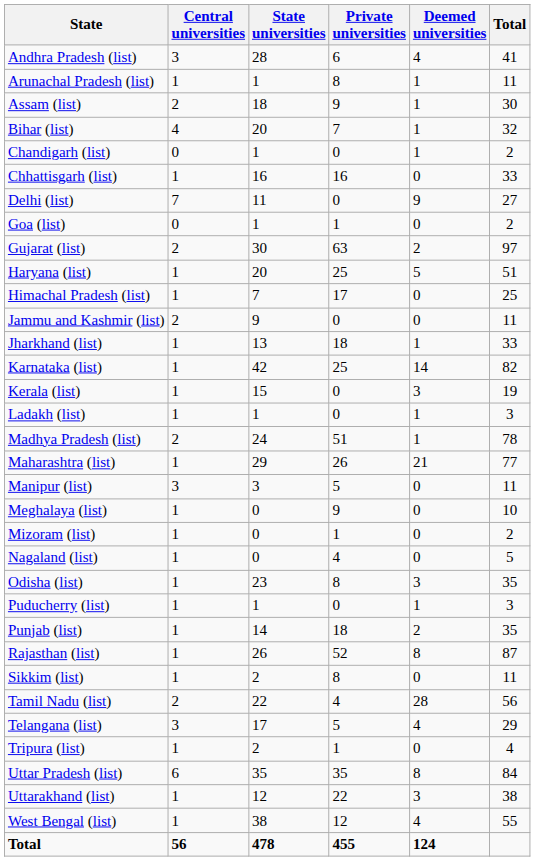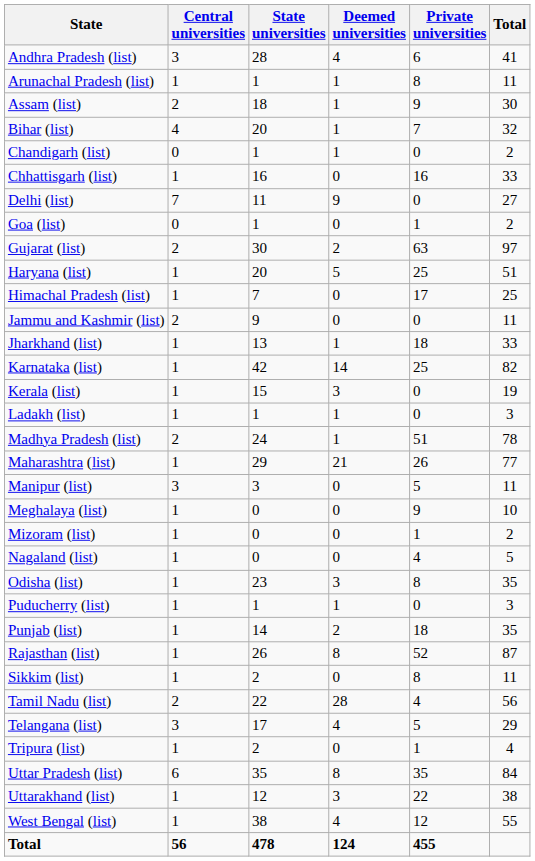 <table class="wikitable sortable">
 <tr>
 <th>State</th>
 <th><a href='#'>Central<br>universities</a></th>
 <th><a href='#'>State<br>universities</a></th>
+<th><a href='#'>Deemed<br>universities</a></th>
 <th><a href='#'>Private<br>universities</a></th>
-<th><a href='#'>Deemed<br>universities</a></th>
 <th>Total</th>
 </tr>
 <tr>
 <td><a href='#'>Andhra Pradesh</a> (<a href='#'>list</a>)</td>
 <td>3</td>
 <td>28</td>
+<td>4</td>
 <td>6</td>
-<td>4</td>
 <td style="text-align:center">41</td>
 </tr>
 <tr>
 <td><a href='#'>Arunachal Pradesh</a> (<a href='#'>list</a>)</td>
 <td>1</td>
 <td>1</td>
+<td>1</td>
 <td>8</td>
-<td>1</td>
 <td style="text-align:center">11</td>
 </tr>
 <tr>
 <td><a href='#'>Assam</a> (<a href='#'>list</a>)</td>
 <td>2</td>
 <td>18</td>
+<td>1</td>
 <td>9</td>
-<td>1</td>
 <td style="text-align:center">30</td>
 </tr>
 <tr>
 <td><a href='#'>Bihar</a> (<a href='#'>list</a>)</td>
 <td>4</td>
 <td>20</td>
+<td>1</td>
 <td>7</td>
-<td>1</td>
 <td style="text-align:center">32</td>
 </tr>
 <tr>
 <td><a href='#'>Chandigarh</a> (<a href='#'>list</a>)</td>
+<td>0</td>
+<td>1</td>
+<td>1</td>
+<td>0</td>
+<td style="text-align:center">2</td>
+</tr>
+<tr>
+<td><a href='#'>Chhattisgarh</a> (<a href='#'>list</a>)</td>
+<td>1</td>
+<td>16</td>
+<td>0</td>
+<td>16</td>
+<td style="text-align:center">33</td>
+</tr>
+<tr>
+<td><a href='#'>Delhi</a> (<a href='#'>list</a>)</td>
+<td>7</td>
+<td>11</td>
+<td>9</td>
+<td>0</td>
+<td style="text-align:center">27</td>
+</tr>
+<tr>
+<td><a href='#'>Goa</a> (<a href='#'>list</a>)</td>
 <td>0</td>
 <td>1</td>
 <td>0</td>
 <td>1</td>
 <td style="text-align:center">2</td>
 </tr>
 <tr>
-<td><a href='#'>Chhattisgarh</a> (<a href='#'>list</a>)</td>
-<td>1</td>
-<td>16</td>
-<td>16</td>
-<td>0</td>
-<td style="text-align:center">33</td>
-</tr>
-<tr>
-<td><a href='#'>Delhi</a> (<a href='#'>list</a>)</td>
-<td>7</td>
-<td>11</td>
-<td>0</td>
-<td>9</td>
-<td style="text-align:center">27</td>
-</tr>
-<tr>
-<td><a href='#'>Goa</a> (<a href='#'>list</a>)</td>
-<td>0</td>
-<td>1</td>
-<td>1</td>
-<td>0</td>
-<td style="text-align:center">2</td>
-</tr>
-<tr>
 <td><a href='#'>Gujarat</a> (<a href='#'>list</a>)</td>
 <td>2</td>
 <td>30</td>
+<td>2</td>
 <td>63</td>
-<td>2</td>
 <td style="text-align:center">97</td>
 </tr>
 <tr>
 <td><a href='#'>Haryana</a> (<a href='#'>list</a>)</td>
 <td>1</td>
 <td>20</td>
+<td>5</td>
 <td>25</td>
-<td>5</td>
 <td style="text-align:center">51</td>
 </tr>
 <tr>
 <td><a href='#'>Himachal Pradesh</a> (<a href='#'>list</a>)</td>
 <td>1</td>
 <td>7</td>
+<td>0</td>
 <td>17</td>
-<td>0</td>
 <td style="text-align:center">25</td>
 </tr>
 <tr>
 <td><a href='#'>Jammu and Kashmir</a> (<a href='#'>list</a>)</td>
 <td>2</td>
 <td>9</td>
 <td>0</td>
 <td>0</td>
 <td style="text-align:center">11</td>
 </tr>
 <tr>
 <td><a href='#'>Jharkhand</a> (<a href='#'>list</a>)</td>
 <td>1</td>
 <td>13</td>
+<td>1</td>
 <td>18</td>
-<td>1</td>
 <td style="text-align:center">33</td>
 </tr>
 <tr>
 <td><a href='#'>Karnataka</a> (<a href='#'>list</a>)</td>
 <td>1</td>
 <td>42</td>
+<td>14</td>
 <td>25</td>
-<td>14</td>
 <td style="text-align:center">82</td>
 </tr>
 <tr>
 <td><a href='#'>Kerala</a> (<a href='#'>list</a>)</td>
 <td>1</td>
 <td>15</td>
+<td>3</td>
 <td>0</td>
-<td>3</td>
 <td style="text-align:center">19</td>
 </tr>
 <tr>
 <td><a href='#'>Ladakh</a> (<a href='#'>list</a>)</td>
 <td>1</td>
 <td>1</td>
+<td>1</td>
 <td>0</td>
-<td>1</td>
 <td style="text-align:center">3</td>
 </tr>
 <tr>
 <td><a href='#'>Madhya Pradesh</a> (<a href='#'>list</a>)</td>
 <td>2</td>
 <td>24</td>
+<td>1</td>
 <td>51</td>
-<td>1</td>
 <td style="text-align:center">78</td>
 </tr>
 <tr>
 <td><a href='#'>Maharashtra</a> (<a href='#'>list</a>)</td>
 <td>1</td>
 <td>29</td>
+<td>21</td>
 <td>26</td>
-<td>21</td>
 <td style="text-align:center">77</td>
 </tr>
 <tr>
 <td><a href='#'>Manipur</a> (<a href='#'>list</a>)</td>
 <td>3</td>
 <td>3</td>
+<td>0</td>
 <td>5</td>
-<td>0</td>
 <td style="text-align:center">11</td>
 </tr>
 <tr>
 <td><a href='#'>Meghalaya</a> (<a href='#'>list</a>)</td>
 <td>1</td>
 <td>0</td>
+<td>0</td>
 <td>9</td>
-<td>0</td>
 <td style="text-align:center">10</td>
 </tr>
 <tr>
 <td><a href='#'>Mizoram</a> (<a href='#'>list</a>)</td>
 <td>1</td>
 <td>0</td>
+<td>0</td>
 <td>1</td>
-<td>0</td>
 <td style="text-align:center">2</td>
 </tr>
 <tr>
 <td><a href='#'>Nagaland</a> (<a href='#'>list</a>)</td>
 <td>1</td>
 <td>0</td>
+<td>0</td>
 <td>4</td>
-<td>0</td>
 <td style="text-align:center">5</td>
 </tr>
 <tr>
 <td><a href='#'>Odisha</a> (<a href='#'>list</a>)</td>
 <td>1</td>
 <td>23</td>
+<td>3</td>
 <td>8</td>
-<td>3</td>
 <td style="text-align:center">35</td>
 </tr>
 <tr>
 <td><a href='#'>Puducherry</a> (<a href='#'>list</a>)</td>
 <td>1</td>
 <td>1</td>
+<td>1</td>
 <td>0</td>
-<td>1</td>
 <td style="text-align:center">3</td>
 </tr>
 <tr>
 <td><a href='#'>Punjab</a> (<a href='#'>list</a>)</td>
 <td>1</td>
 <td>14</td>
+<td>2</td>
 <td>18</td>
-<td>2</td>
 <td style="text-align:center">35</td>
 </tr>
 <tr>
 <td><a href='#'>Rajasthan</a> (<a href='#'>list</a>)</td>
 <td>1</td>
 <td>26</td>
+<td>8</td>
 <td>52</td>
-<td>8</td>
 <td style="text-align:center">87</td>
 </tr>
 <tr>
 <td><a href='#'>Sikkim</a> (<a href='#'>list</a>)</td>
 <td>1</td>
 <td>2</td>
+<td>0</td>
 <td>8</td>
-<td>0</td>
 <td style="text-align:center">11</td>
 </tr>
 <tr>
 <td><a href='#'>Tamil Nadu</a> (<a href='#'>list</a>)</td>
 <td>2</td>
 <td>22</td>
+<td>28</td>
 <td>4</td>
-<td>28</td>
 <td style="text-align:center">56</td>
 </tr>
 <tr>
 <td><a href='#'>Telangana</a> (<a href='#'>list</a>)</td>
 <td>3</td>
 <td>17</td>
+<td>4</td>
 <td>5</td>
-<td>4</td>
 <td style="text-align:center">29</td>
 </tr>
 <tr>
 <td><a href='#'>Tripura</a> (<a href='#'>list</a>)</td>
 <td>1</td>
 <td>2</td>
+<td>0</td>
 <td>1</td>
-<td>0</td>
 <td style="text-align:center">4</td>
 </tr>
 <tr>
 <td><a href='#'>Uttar Pradesh</a> (<a href='#'>list</a>)</td>
 <td>6</td>
 <td>35</td>
+<td>8</td>
 <td>35</td>
-<td>8</td>
 <td style="text-align:center">84</td>
 </tr>
 <tr>
 <td><a href='#'>Uttarakhand</a> (<a href='#'>list</a>)</td>
 <td>1</td>
 <td>12</td>
+<td>3</td>
 <td>22</td>
-<td>3</td>
 <td style="text-align:center">38</td>
 </tr>
 <tr>
 <td><a href='#'>West Bengal</a> (<a href='#'>list</a>)</td>
 <td>1</td>
 <td>38</td>
+<td>4</td>
 <td>12</td>
-<td>4</td>
 <td style="text-align:center">55</td>
 </tr>
 <tr class="sortbottom">
 <td><strong>Total</strong></td>
 <td><strong>56</strong></td>
 <td><strong>478</strong></td>
+<td><strong>124</strong></td>
 <td><strong>455</strong></td>
-<td><strong>124</strong></td>
 <td style="text-align:center"></td>
 </tr>
 </table>
